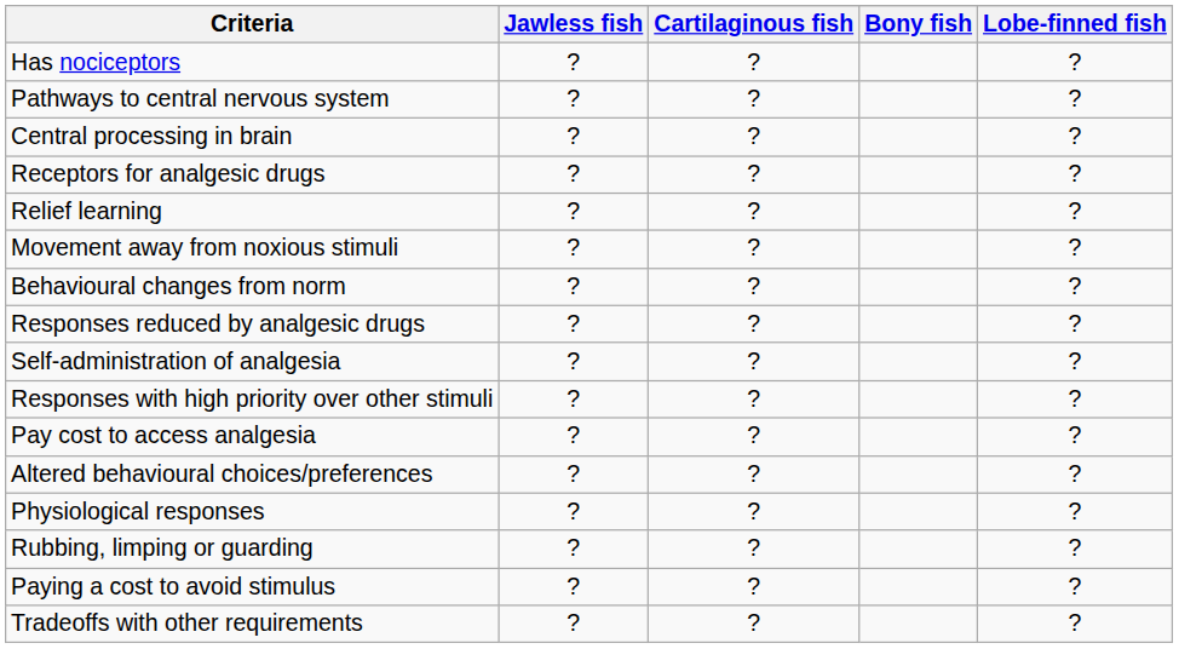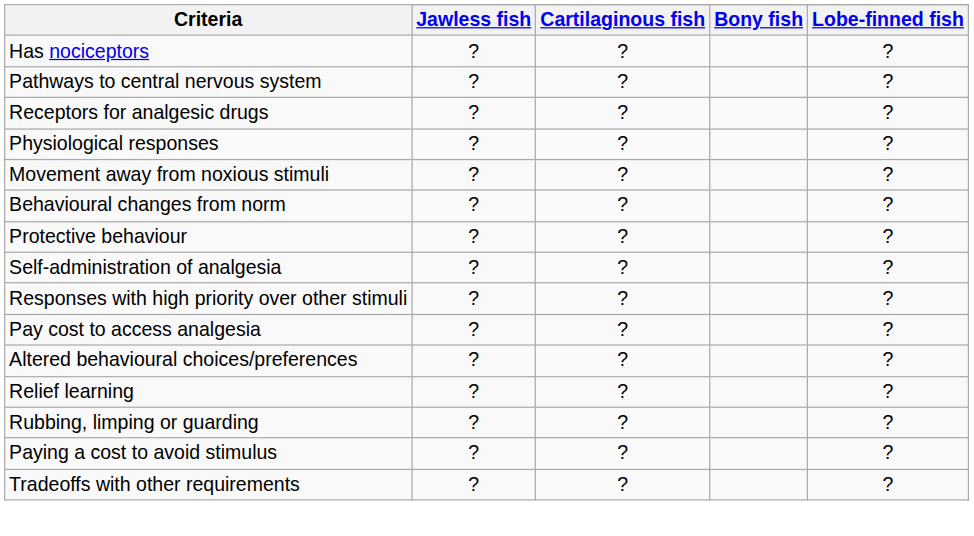 <table class="wikitable">
 <tr>
 <th rowspan=2>Criteria</th>
 </tr>
 <tr>
 <th valign=top><a href='#'>Jawless fish</a><br></th>
 <th valign=top><a href='#'>Cartilaginous fish</a><br></th>
 <th valign=top><a href='#'>Bony fish</a><br></th>
 <th valign=top><a href='#'>Lobe-finned fish</a><br></th>
 </tr>
 <tr>
 <td>Has <a href='#'>nociceptors</a></td>
 <td align=center>?</td>
 <td align=center>?</td>
 <td align=center></td>
 <td align=center>?</td>
 </tr>
 <tr>
 <td>Pathways to central nervous system</td>
 <td align=center>?</td>
 <td align=center>?</td>
 <td align=center></td>
 <td align=center>?</td>
 </tr>
 <tr>
-<td>Central processing in brain</td>
-<td align=center>?</td>
-<td align=center>?</td>
-<td align=center></td>
-<td align=center>?</td>
-</tr>
-<tr>
 <td>Receptors for analgesic drugs</td>
 <td align=center>?</td>
 <td align=center>?</td>
 <td align=center></td>
 <td align=center>?</td>
 </tr>
 <tr>
-<td>Relief learning</td>
+<td>Physiological responses</td>
 <td align=center>?</td>
 <td align=center>?</td>
 <td align=center></td>
 <td align=center>?</td>
 </tr>
 <tr>
 <td>Movement away from noxious stimuli</td>
 <td align=center>?</td>
 <td align=center>?</td>
 <td align=center></td>
 <td align=center>?</td>
 </tr>
 <tr>
 <td>Behavioural changes from norm</td>
 <td align=center>?</td>
 <td align=center>?</td>
 <td align=center></td>
 <td align=center>?</td>
 </tr>
 <tr>
-<td>Responses reduced by analgesic drugs</td>
+<td>Protective behaviour</td>
 <td align=center>?</td>
 <td align=center>?</td>
 <td align=center></td>
 <td align=center>?</td>
 </tr>
 <tr>
 <td>Self-administration of analgesia</td>
 <td align=center>?</td>
 <td align=center>?</td>
 <td align=center></td>
 <td align=center>?</td>
 </tr>
 <tr>
 <td>Responses with high priority over other stimuli</td>
 <td align=center>?</td>
 <td align=center>?</td>
 <td align=center></td>
 <td align=center>?</td>
 </tr>
 <tr>
 <td>Pay cost to access analgesia</td>
 <td align=center>?</td>
 <td align=center>?</td>
 <td align=center></td>
 <td align=center>?</td>
 </tr>
 <tr>
 <td>Altered behavioural choices/preferences</td>
 <td align=center>?</td>
 <td align=center>?</td>
 <td align=center></td>
 <td align=center>?</td>
 </tr>
 <tr>
-<td>Physiological responses</td>
+<td>Relief learning</td>
 <td align=center>?</td>
 <td align=center>?</td>
 <td align=center></td>
 <td align=center>?</td>
 </tr>
 <tr>
 <td>Rubbing, limping or guarding</td>
 <td align=center>?</td>
 <td align=center>?</td>
 <td align=center></td>
 <td align=center>?</td>
 </tr>
 <tr>
 <td>Paying a cost to avoid stimulus</td>
 <td align=center>?</td>
 <td align=center>?</td>
 <td align=center></td>
 <td align=center>?</td>
 </tr>
 <tr>
 <td>Tradeoffs with other requirements</td>
 <td align=center>?</td>
 <td align=center>?</td>
 <td align=center></td>
 <td align=center>?</td>
 </tr>
 </table>
